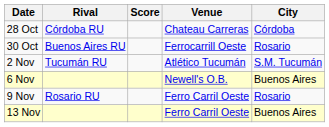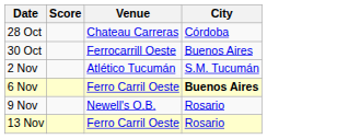 <table class=wikitable>
 <tr>
 <th>Date</th>
-<th>Rival</th>
 <th>Score</th>
 <th>Venue</th>
 <th>City</th>
 </tr>
 <tr>
 <td>28 Oct</td>
-<td><a href='#'>Córdoba RU</a></td>
 <td></td>
 <td><a href='#'>Chateau Carreras</a></td>
 <td><a href='#'>Córdoba</a></td>
 </tr>
 <tr>
 <td>30 Oct</td>
-<td><a href='#'>Buenos Aires RU</a></td>
 <td></td>
 <td><a href='#'>Ferrocarrill Oeste</a></td>
-<td><a href='#'>Rosario</a></td>
+<td><a href='#'>Buenos Aires</a></td>
 </tr>
 <tr>
 <td>2 Nov</td>
-<td><a href='#'>Tucumán RU</a></td>
 <td></td>
 <td><a href='#'>Atlético Tucumán</a></td>
 <td><a href='#'>S.M. Tucumán</a></td>
 </tr>
 <tr bgcolor=#ffffcc>
 <td>6 Nov</td>
 <td></td>
-<td></td>
-<td><a href='#'>Newell's O.B.</a></td>
-<td>Buenos Aires</td>
+<td><a href='#'>Ferro Carril Oeste</a></td>
+<td><strong>Buenos Aires</strong></td>
 </tr>
 <tr>
 <td>9 Nov</td>
-<td><a href='#'>Rosario RU</a></td>
 <td></td>
-<td><a href='#'>Ferro Carril Oeste</a></td>
+<td><a href='#'>Newell's O.B.</a></td>
 <td><a href='#'>Rosario</a></td>
 </tr>
 <tr bgcolor=#ffffcc>
 <td>13 Nov</td>
 <td></td>
-<td></td>
 <td><a href='#'>Ferro Carril Oeste</a></td>
-<td>Buenos Aires</td>
+<td><a href='#'>Rosario</a></td>
 </tr>
 </table>
